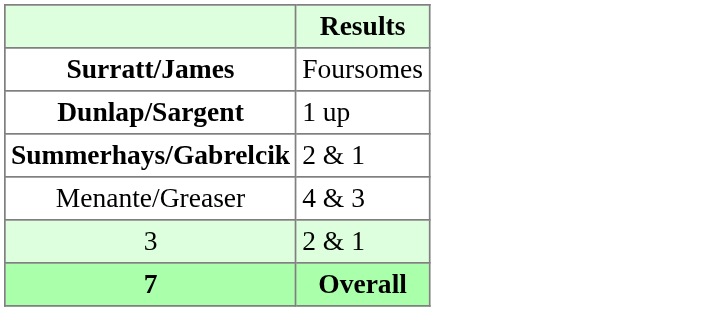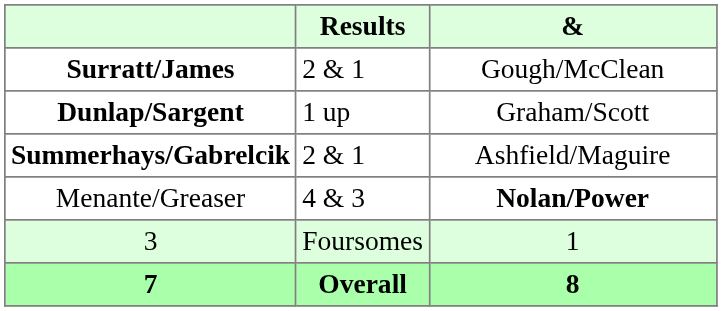 <table border="1" cellpadding="3" style="border-collapse:collapse; text-align:center;">
 <tr style="background:#ddffdd;">
 <th width=160></th>
 <th>Results</th>
+<th width=160> & </th>
 </tr>
 <tr>
 <td><strong>Surratt/James</strong></td>
-<td>Foursomes</td>
+<td align=left> 2 & 1</td>
+<td>Gough/McClean</td>
 </tr>
 <tr>
 <td><strong>Dunlap/Sargent</strong></td>
 <td align=left> 1 up</td>
+<td>Graham/Scott</td>
 </tr>
 <tr>
 <td><strong>Summerhays/Gabrelcik</strong></td>
 <td align=left> 2 & 1</td>
+<td>Ashfield/Maguire</td>
 </tr>
 <tr>
 <td>Menante/Greaser</td>
 <td align=left> 4 & 3</td>
+<td><strong>Nolan/Power</strong></td>
 </tr>
 <tr style="background:#ddffdd;">
 <td>3</td>
-<td align=left> 2 & 1</td>
+<td>Foursomes</td>
+<td>1</td>
 </tr>
 <tr style="background:#aaffaa;">
 <th>7</th>
 <th>Overall</th>
+<th>8</th>
 </tr>
 </table>
